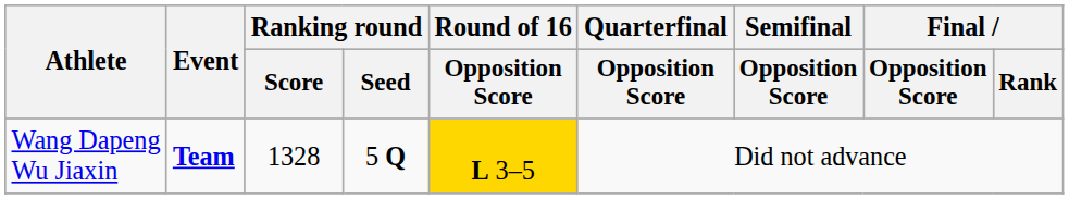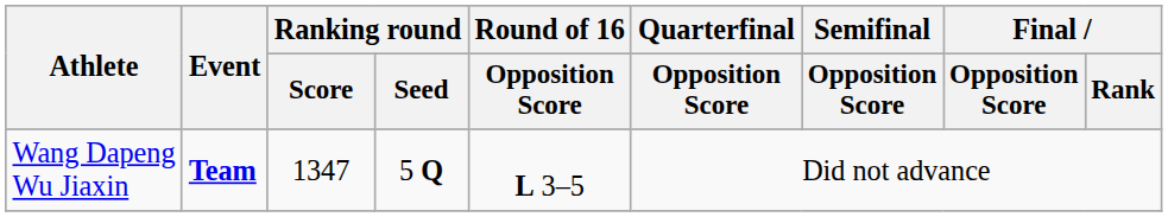 <table class="wikitable" style="font-size:90%">
 <tr>
 <th rowspan=2>Athlete</th>
 <th rowspan=2>Event</th>
 <th colspan="2">Ranking round</th>
 <th>Round of 16</th>
 <th>Quarterfinal</th>
 <th>Semifinal</th>
 <th colspan="2">Final / </th>
 </tr>
 <tr style="font-size:95%">
 <th>Score</th>
 <th>Seed</th>
 <th>Opposition<br>Score</th>
 <th>Opposition<br>Score</th>
 <th>Opposition<br>Score</th>
 <th>Opposition<br>Score</th>
 <th>Rank</th>
 </tr>
 <tr align=center>
 <td align=left><a href='#'>Wang Dapeng</a><br><a href='#'>Wu Jiaxin</a></td>
 <td align=left><strong><a href='#'>Team</a></strong></td>
-<td>1328</td>
+<td>1347</td>
 <td>5 <strong>Q</strong></td>
-<td style="background: gold;"><br><strong>L</strong> 3–5</td>
+<td><br><strong>L</strong> 3–5</td>
 <td colspan=4>Did not advance</td>
 </tr>
 </table>
